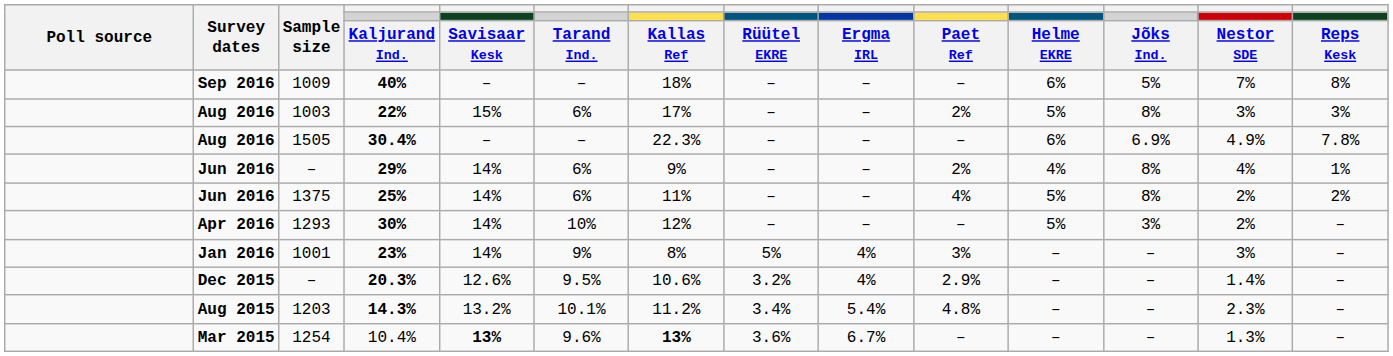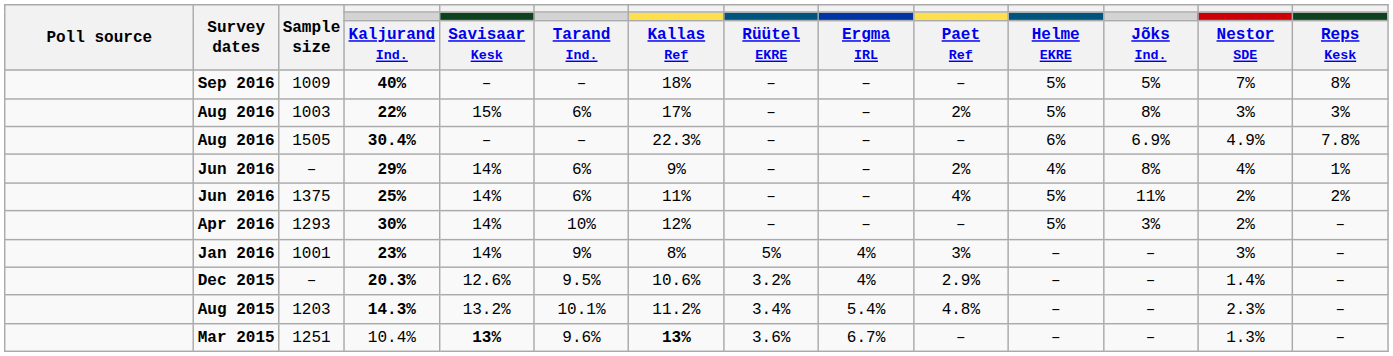 <table class="wikitable" style="text-align:center;font-size:85%;line-height:14px;">
 <tr bgcolor=lightgray>
 <th rowspan="3" style="width:125px;">Poll source</th>
 <th rowspan="3">Survey<br>dates</th>
 <th rowspan="3" style="width:40px;">Sample size</th>
 <th style="width:60px;"></th>
 <th style="width:60px;"></th>
 <th style="width:60px;"></th>
 <th style="width:60px;"></th>
 <th style="width:60px;"></th>
 <th style="width:60px;"></th>
 <th style="width:60px;"></th>
 <th style="width:60px;"></th>
 <th style="width:60px;"></th>
 <th style="width:60px;"></th>
 <th style="width:60px;"></th>
 </tr>
 <tr>
 <td bgcolor=lightgrey></td>
 <td bgcolor=#0E4120></td>
 <td bgcolor=lightgrey></td>
 <td bgcolor=#FEE04D></td>
 <td bgcolor=#00557e></td>
 <td bgcolor=#0235A4></td>
 <td bgcolor=#FEE04D></td>
 <td bgcolor=#00557e></td>
 <td bgcolor=lightgrey></td>
 <td bgcolor=#CD000a></td>
 <td bgcolor=#0E4120></td>
 </tr>
 <tr>
 <th><a href='#'>Kaljurand</a><br><small><a href='#'>Ind.</a></small></th>
 <th><a href='#'>Savisaar</a><br><small><a href='#'>Kesk</a></small></th>
 <th><a href='#'>Tarand</a><br><small><a href='#'>Ind.</a></small></th>
 <th><a href='#'>Kallas</a><br><small><a href='#'>Ref</a></small></th>
 <th><a href='#'>Rüütel</a><br><small><a href='#'>EKRE</a></small></th>
 <th><a href='#'>Ergma</a><br><small><a href='#'>IRL</a></small></th>
 <th><a href='#'>Paet</a><br><small><a href='#'>Ref</a></small></th>
 <th><a href='#'>Helme</a><br><small><a href='#'>EKRE</a></small></th>
 <th><a href='#'>Jõks</a><br><small><a href='#'>Ind.</a></small></th>
 <th><a href='#'>Nestor</a><br><small><a href='#'>SDE</a></small></th>
 <th><a href='#'>Reps</a><br><small><a href='#'>Kesk</a></small></th>
 </tr>
 <tr>
 <td><strong></strong></td>
 <td><strong>Sep 2016</strong></td>
 <td>1009</td>
 <td><strong>40%</strong></td>
 <td>–</td>
 <td>–</td>
 <td>18%</td>
 <td>–</td>
 <td>–</td>
 <td>–</td>
-<td>6%</td>
+<td>5%</td>
 <td>5%</td>
 <td>7%</td>
 <td>8%</td>
 </tr>
 <tr>
 <td><strong></strong></td>
 <td><strong>Aug 2016</strong></td>
 <td>1003</td>
 <td><strong>22%</strong></td>
 <td>15%</td>
 <td>6%</td>
 <td>17%</td>
 <td>–</td>
 <td>–</td>
 <td>2%</td>
 <td>5%</td>
 <td>8%</td>
 <td>3%</td>
 <td>3%</td>
 </tr>
 <tr>
 <td><strong></strong></td>
 <td><strong>Aug 2016</strong></td>
 <td>1505</td>
 <td><strong>30.4%</strong></td>
 <td>–</td>
 <td>–</td>
 <td>22.3%</td>
 <td>–</td>
 <td>–</td>
 <td>–</td>
 <td>6%</td>
 <td>6.9%</td>
 <td>4.9%</td>
 <td>7.8%</td>
 </tr>
 <tr>
 <td><strong></strong></td>
 <td><strong>Jun 2016</strong></td>
 <td>–</td>
 <td><strong>29%</strong></td>
 <td>14%</td>
 <td>6%</td>
 <td>9%</td>
 <td>–</td>
 <td>–</td>
 <td>2%</td>
 <td>4%</td>
 <td>8%</td>
 <td>4%</td>
 <td>1%</td>
 </tr>
 <tr>
 <td><strong></strong></td>
 <td><strong>Jun 2016</strong></td>
 <td>1375</td>
 <td><strong>25%</strong></td>
 <td>14%</td>
 <td>6%</td>
 <td>11%</td>
 <td>–</td>
 <td>–</td>
 <td>4%</td>
 <td>5%</td>
-<td>8%</td>
+<td>11%</td>
 <td>2%</td>
 <td>2%</td>
 </tr>
 <tr>
 <td><strong></strong></td>
 <td><strong>Apr 2016</strong></td>
 <td>1293</td>
 <td><strong>30%</strong></td>
 <td>14%</td>
 <td>10%</td>
 <td>12%</td>
 <td>–</td>
 <td>–</td>
 <td>–</td>
 <td>5%</td>
 <td>3%</td>
 <td>2%</td>
 <td>–</td>
 </tr>
 <tr>
 <td><strong></strong></td>
 <td><strong>Jan 2016</strong></td>
 <td>1001</td>
 <td><strong>23%</strong></td>
 <td>14%</td>
 <td>9%</td>
 <td>8%</td>
 <td>5%</td>
 <td>4%</td>
 <td>3%</td>
 <td>–</td>
 <td>–</td>
 <td>3%</td>
 <td>–</td>
 </tr>
 <tr>
 <td><strong></strong></td>
 <td><strong>Dec 2015</strong></td>
 <td>–</td>
 <td><strong>20.3%</strong></td>
 <td>12.6%</td>
 <td>9.5%</td>
 <td>10.6%</td>
 <td>3.2%</td>
 <td>4%</td>
 <td>2.9%</td>
 <td>–</td>
 <td>–</td>
 <td>1.4%</td>
 <td>–</td>
 </tr>
 <tr>
 <td><strong></strong></td>
 <td><strong>Aug 2015</strong></td>
 <td>1203</td>
 <td><strong>14.3%</strong></td>
 <td>13.2%</td>
 <td>10.1%</td>
 <td>11.2%</td>
 <td>3.4%</td>
 <td>5.4%</td>
 <td>4.8%</td>
 <td>–</td>
 <td>–</td>
 <td>2.3%</td>
 <td>–</td>
 </tr>
 <tr>
 <td><strong></strong></td>
 <td><strong>Mar 2015</strong></td>
-<td>1254</td>
+<td>1251</td>
 <td>10.4%</td>
 <td><strong>13%</strong></td>
 <td>9.6%</td>
 <td><strong>13%</strong></td>
 <td>3.6%</td>
 <td>6.7%</td>
 <td>–</td>
 <td>–</td>
 <td>–</td>
 <td>1.3%</td>
 <td>–</td>
 </tr>
 </table>
